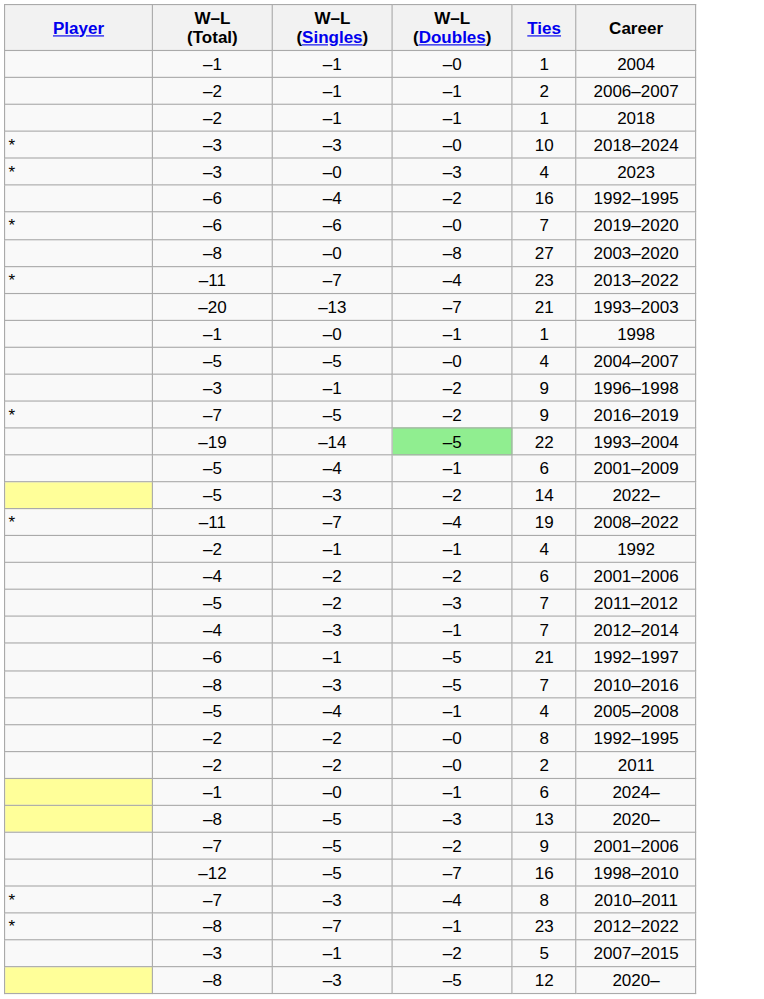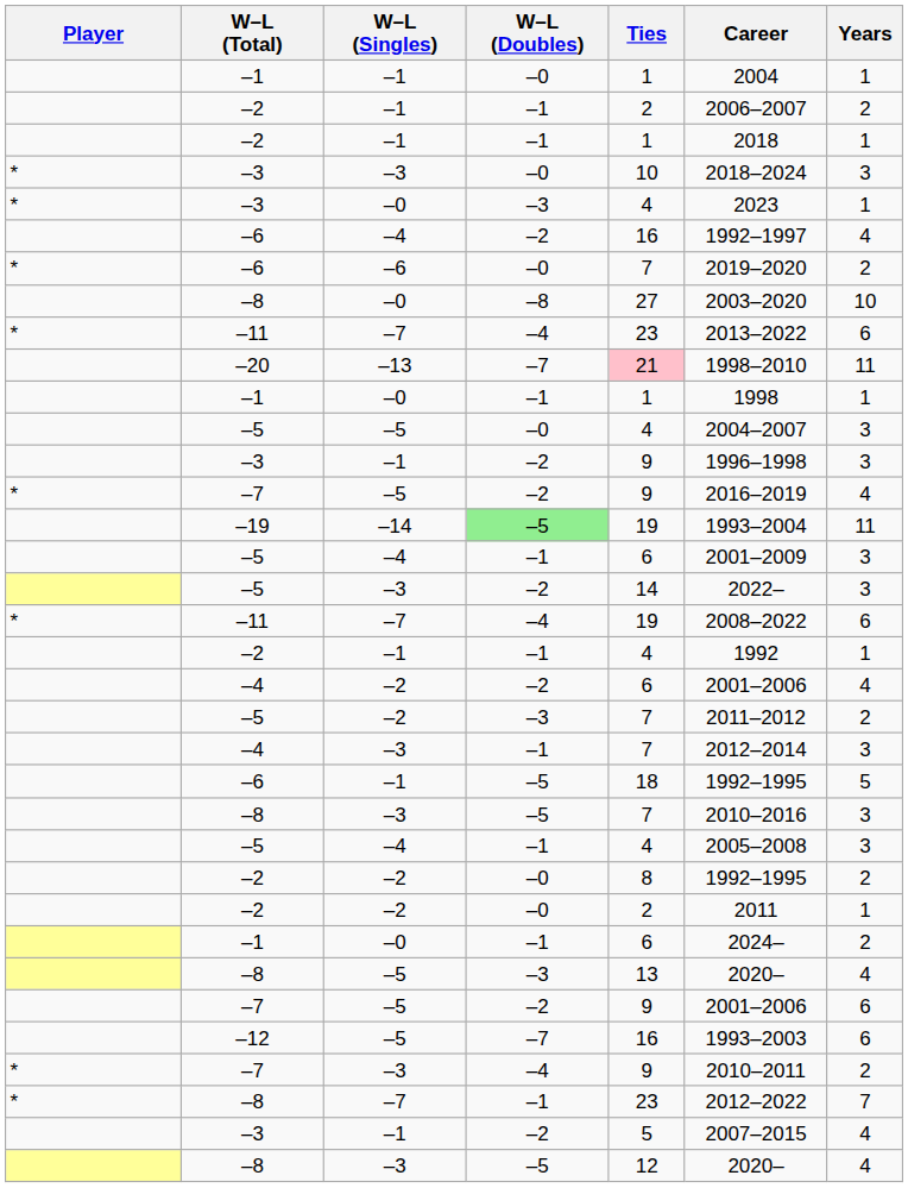 <table class="wikitable sortable" style="text-align: center; font-size: 95%;">
 <tr>
 <th width=125><a href='#'>Player</a></th>
 <th width=100>W–L<br>(Total)</th>
 <th width=100>W–L<br>(<a href='#'>Singles</a>)</th>
 <th width=100>W–L<br>(<a href='#'>Doubles</a>)</th>
 <th width=50><a href='#'>Ties</a></th>
 <th width=100>Career</th>
+<th width=50>Years</th>
 </tr>
 <tr>
 <td align="left"></td>
 <td>–1</td>
 <td>–1</td>
 <td>–0</td>
 <td>1</td>
 <td>2004</td>
+<td>1</td>
 </tr>
 <tr>
 <td align="left"></td>
 <td>–2</td>
 <td>–1</td>
 <td>–1</td>
 <td>2</td>
 <td>2006–2007</td>
+<td>2</td>
 </tr>
 <tr>
 <td align="left"></td>
 <td>–2</td>
 <td>–1</td>
 <td>–1</td>
 <td>1</td>
 <td>2018</td>
+<td>1</td>
 </tr>
 <tr>
 <td align="left"> *</td>
 <td>–3</td>
 <td>–3</td>
 <td>–0</td>
 <td>10</td>
 <td>2018–2024</td>
+<td>3</td>
 </tr>
 <tr>
 <td align="left"> *</td>
 <td>–3</td>
 <td>–0</td>
 <td>–3</td>
 <td>4</td>
 <td>2023</td>
+<td>1</td>
 </tr>
 <tr>
 <td align="left"></td>
 <td>–6</td>
 <td>–4</td>
 <td>–2</td>
 <td>16</td>
-<td>1992–1995</td>
+<td>1992–1997</td>
+<td>4</td>
 </tr>
 <tr>
 <td align="left"> *</td>
 <td>–6</td>
 <td>–6</td>
 <td>–0</td>
 <td>7</td>
 <td>2019–2020</td>
+<td>2</td>
 </tr>
 <tr>
 <td align="left"></td>
 <td>–8</td>
 <td>–0</td>
 <td>–8</td>
 <td>27</td>
 <td>2003–2020</td>
+<td>10</td>
 </tr>
 <tr>
 <td align="left"> *</td>
 <td>–11</td>
 <td>–7</td>
 <td>–4</td>
 <td>23</td>
 <td>2013–2022</td>
+<td>6</td>
 </tr>
 <tr>
 <td align="left"></td>
 <td>–20</td>
 <td>–13</td>
 <td>–7</td>
-<td>21</td>
-<td>1993–2003</td>
+<td style="background: pink;">21</td>
+<td>1998–2010</td>
+<td>11</td>
 </tr>
 <tr>
 <td align="left"></td>
 <td>–1</td>
 <td>–0</td>
 <td>–1</td>
 <td>1</td>
 <td>1998</td>
+<td>1</td>
 </tr>
 <tr>
 <td align="left"></td>
 <td>–5</td>
 <td>–5</td>
 <td>–0</td>
 <td>4</td>
 <td>2004–2007</td>
+<td>3</td>
 </tr>
 <tr>
 <td align="left"></td>
 <td>–3</td>
 <td>–1</td>
 <td>–2</td>
 <td>9</td>
 <td>1996–1998</td>
+<td>3</td>
 </tr>
 <tr>
 <td align="left"> *</td>
 <td>–7</td>
 <td>–5</td>
 <td>–2</td>
 <td>9</td>
 <td>2016–2019</td>
+<td>4</td>
 </tr>
 <tr>
 <td align="left"></td>
 <td>–19</td>
 <td>–14</td>
 <td style="background: lightgreen;">–5</td>
-<td>22</td>
+<td>19</td>
 <td>1993–2004</td>
+<td>11</td>
 </tr>
 <tr>
 <td align="left"></td>
 <td>–5</td>
 <td>–4</td>
 <td>–1</td>
 <td>6</td>
 <td>2001–2009</td>
+<td>3</td>
 </tr>
 <tr>
 <td align="left" style="background-color: #ffff99;"></td>
 <td>–5</td>
 <td>–3</td>
 <td>–2</td>
 <td>14</td>
 <td>2022–</td>
+<td>3</td>
 </tr>
 <tr>
 <td align="left"> *</td>
 <td>–11</td>
 <td>–7</td>
 <td>–4</td>
 <td>19</td>
 <td>2008–2022</td>
+<td>6</td>
 </tr>
 <tr>
 <td align="left"></td>
 <td>–2</td>
 <td>–1</td>
 <td>–1</td>
 <td>4</td>
 <td>1992</td>
+<td>1</td>
 </tr>
 <tr>
 <td align="left"></td>
 <td>–4</td>
 <td>–2</td>
 <td>–2</td>
 <td>6</td>
 <td>2001–2006</td>
+<td>4</td>
 </tr>
 <tr>
 <td align="left"></td>
 <td>–5</td>
 <td>–2</td>
 <td>–3</td>
 <td>7</td>
 <td>2011–2012</td>
+<td>2</td>
 </tr>
 <tr>
 <td align="left"></td>
 <td>–4</td>
 <td>–3</td>
 <td>–1</td>
 <td>7</td>
 <td>2012–2014</td>
+<td>3</td>
 </tr>
 <tr>
 <td align="left"></td>
 <td>–6</td>
 <td>–1</td>
 <td>–5</td>
-<td>21</td>
-<td>1992–1997</td>
+<td>18</td>
+<td>1992–1995</td>
+<td>5</td>
 </tr>
 <tr>
 <td align="left"></td>
 <td>–8</td>
 <td>–3</td>
 <td>–5</td>
 <td>7</td>
 <td>2010–2016</td>
+<td>3</td>
 </tr>
 <tr>
 <td align="left"></td>
 <td>–5</td>
 <td>–4</td>
 <td>–1</td>
 <td>4</td>
 <td>2005–2008</td>
+<td>3</td>
 </tr>
 <tr>
 <td align="left"></td>
 <td>–2</td>
 <td>–2</td>
 <td>–0</td>
 <td>8</td>
 <td>1992–1995</td>
+<td>2</td>
 </tr>
 <tr>
 <td align="left"></td>
 <td>–2</td>
 <td>–2</td>
 <td>–0</td>
 <td>2</td>
 <td>2011</td>
+<td>1</td>
 </tr>
 <tr>
 <td align="left" style="background-color: #ffff99;"></td>
 <td>–1</td>
 <td>–0</td>
 <td>–1</td>
 <td>6</td>
 <td>2024–</td>
+<td>2</td>
 </tr>
 <tr>
 <td align="left" style="background-color: #ffff99;"></td>
 <td>–8</td>
 <td>–5</td>
 <td>–3</td>
 <td>13</td>
 <td>2020–</td>
+<td>4</td>
 </tr>
 <tr>
 <td align="left"></td>
 <td>–7</td>
 <td>–5</td>
 <td>–2</td>
 <td>9</td>
 <td>2001–2006</td>
+<td>6</td>
 </tr>
 <tr>
 <td align="left"></td>
 <td>–12</td>
 <td>–5</td>
 <td>–7</td>
 <td>16</td>
-<td>1998–2010</td>
+<td>1993–2003</td>
+<td>6</td>
 </tr>
 <tr>
 <td align="left"> *</td>
 <td>–7</td>
 <td>–3</td>
 <td>–4</td>
-<td>8</td>
+<td>9</td>
 <td>2010–2011</td>
+<td>2</td>
 </tr>
 <tr>
 <td align="left"> *</td>
 <td>–8</td>
 <td>–7</td>
 <td>–1</td>
 <td>23</td>
 <td>2012–2022</td>
+<td>7</td>
 </tr>
 <tr>
 <td align="left"></td>
 <td>–3</td>
 <td>–1</td>
 <td>–2</td>
 <td>5</td>
 <td>2007–2015</td>
+<td>4</td>
 </tr>
 <tr>
 <td align="left" style="background-color: #ffff99;"></td>
 <td>–8</td>
 <td>–3</td>
 <td>–5</td>
 <td>12</td>
 <td>2020–</td>
+<td>4</td>
 </tr>
 </table>
